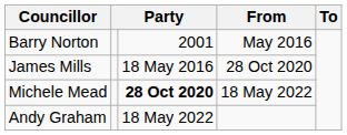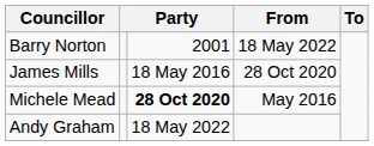 <table class=wikitable>
 <tr>
 <th>Councillor</th>
 <th colspan=2>Party</th>
 <th>From</th>
 <th>To</th>
 </tr>
 <tr>
 <td>Barry Norton</td>
 <td></td>
 <td align=right>2001</td>
-<td align=right>May 2016</td>
+<td align=right>18 May 2022</td>
 </tr>
 <tr>
 <td>James Mills</td>
 <td></td>
 <td align=right>18 May 2016</td>
 <td align=right>28 Oct 2020</td>
 </tr>
 <tr>
 <td>Michele Mead</td>
 <td></td>
 <td align=right><strong>28 Oct 2020</strong></td>
-<td align=right>18 May 2022</td>
+<td align=right>May 2016</td>
 </tr>
 <tr>
 <td>Andy Graham</td>
 <td></td>
 <td align=right>18 May 2022</td>
 <td></td>
 </tr>
 </table>
